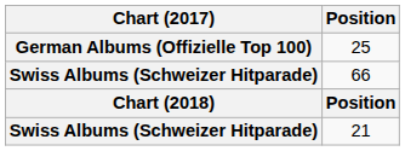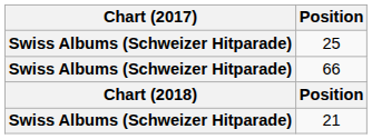 <table class="wikitable plainrowheaders" style="text-align:center">
 <tr>
 <th scope="col">Chart (2017)</th>
 <th scope="col">Position</th>
 </tr>
 <tr>
-<th scope="row">German Albums (Offizielle Top 100)</th>
+<th scope="row">Swiss Albums (Schweizer Hitparade)</th>
 <td>25</td>
 </tr>
 <tr>
 <th scope="row">Swiss Albums (Schweizer Hitparade)</th>
 <td>66</td>
 </tr>
 <tr>
 <th scope="col">Chart (2018)</th>
 <th scope="col">Position</th>
 </tr>
 <tr>
 <th scope="row">Swiss Albums (Schweizer Hitparade)</th>
 <td>21</td>
 </tr>
 </table>
